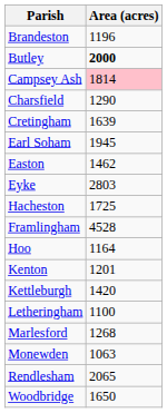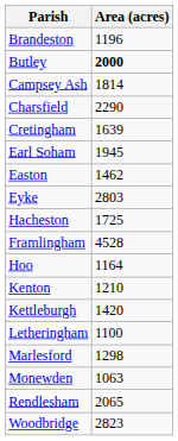 <table class="sortable wikitable vatop" style=" margin-right:2em;">
 <tr>
 <th>Parish</th>
 <th>Area (acres)</th>
 </tr>
 <tr>
 <td><a href='#'>Brandeston</a></td>
 <td>1196</td>
 </tr>
 <tr>
 <td><a href='#'>Butley</a></td>
 <td><strong>2000</strong></td>
 </tr>
 <tr>
 <td><a href='#'>Campsey Ash</a></td>
-<td style="background: pink;">1814</td>
+<td>1814</td>
 </tr>
 <tr>
 <td><a href='#'>Charsfield</a></td>
-<td>1290</td>
+<td>2290</td>
 </tr>
 <tr>
 <td><a href='#'>Cretingham</a></td>
 <td>1639</td>
 </tr>
 <tr>
 <td><a href='#'>Earl Soham</a></td>
 <td>1945</td>
 </tr>
 <tr>
 <td><a href='#'>Easton</a></td>
 <td>1462</td>
 </tr>
 <tr>
 <td><a href='#'>Eyke</a></td>
 <td>2803</td>
 </tr>
 <tr>
 <td><a href='#'>Hacheston</a></td>
 <td>1725</td>
 </tr>
 <tr>
 <td><a href='#'>Framlingham</a></td>
 <td>4528</td>
 </tr>
 <tr>
 <td><a href='#'>Hoo</a></td>
 <td>1164</td>
 </tr>
 <tr>
 <td><a href='#'>Kenton</a></td>
-<td>1201</td>
+<td>1210</td>
 </tr>
 <tr>
 <td><a href='#'>Kettleburgh</a></td>
 <td>1420</td>
 </tr>
 <tr>
 <td><a href='#'>Letheringham</a></td>
 <td>1100</td>
 </tr>
 <tr>
 <td><a href='#'>Marlesford</a></td>
-<td>1268</td>
+<td>1298</td>
 </tr>
 <tr>
 <td><a href='#'>Monewden</a></td>
 <td>1063</td>
 </tr>
 <tr>
 <td><a href='#'>Rendlesham</a></td>
 <td>2065</td>
 </tr>
 <tr>
 <td><a href='#'>Woodbridge</a></td>
-<td>1650</td>
+<td>2823</td>
 </tr>
 </table>
